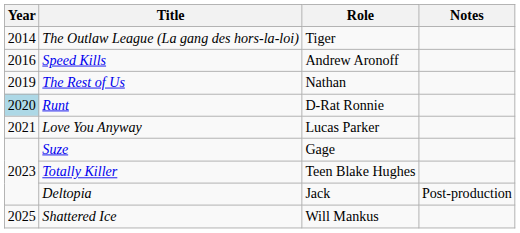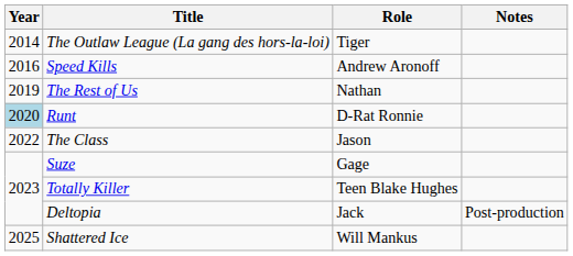 <table class="wikitable sortable">
 <tr>
 <th>Year</th>
 <th>Title</th>
 <th>Role</th>
 <th class="unsortable">Notes</th>
 </tr>
 <tr>
 <td>2014</td>
 <td data-sort-value="Outlaw League, The"><em>The Outlaw League (La gang des hors-la-loi)</em></td>
 <td>Tiger</td>
 <td></td>
 </tr>
 <tr>
 <td>2016</td>
 <td><em><a href='#'>Speed Kills</a></em></td>
 <td>Andrew Aronoff</td>
 <td></td>
 </tr>
 <tr>
 <td>2019</td>
 <td data-sort-value="Rest of Us, The"><em><a href='#'>The Rest of Us</a></em></td>
 <td>Nathan</td>
 <td></td>
 </tr>
 <tr>
 <td style="background: lightblue;">2020</td>
 <td><em><a href='#'>Runt</a></em></td>
 <td>D-Rat Ronnie</td>
 <td></td>
 </tr>
 <tr>
-<td>2021</td>
-<td><em>Love You Anyway</em></td>
-<td>Lucas Parker</td>
+<td>2022</td>
+<td data-sort-value="Class, The"><em>The Class</em></td>
+<td>Jason</td>
 <td></td>
 </tr>
 <tr>
 <td rowspan="3">2023</td>
 <td><em><a href='#'>Suze</a></em></td>
 <td>Gage</td>
 <td></td>
 </tr>
 <tr>
 <td><em><a href='#'>Totally Killer</a></em></td>
 <td>Teen Blake Hughes</td>
 <td></td>
 </tr>
 <tr>
 <td><em>Deltopia</em></td>
 <td>Jack</td>
 <td>Post-production</td>
 </tr>
 <tr>
 <td>2025</td>
 <td><em>Shattered Ice</em></td>
 <td>Will Mankus</td>
 <td></td>
 </tr>
 </table>
